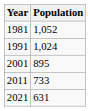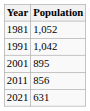 <table class="wikitable">
 <tr>
 <th>Year</th>
 <th>Population</th>
 </tr>
 <tr>
 <td>1981</td>
 <td>1,052</td>
 </tr>
 <tr>
 <td>1991</td>
-<td>1,024</td>
+<td>1,042</td>
 </tr>
 <tr>
 <td>2001</td>
 <td>895</td>
 </tr>
 <tr>
 <td>2011</td>
-<td>733</td>
+<td>856</td>
 </tr>
 <tr>
 <td>2021</td>
 <td>631</td>
 </tr>
 </table>
